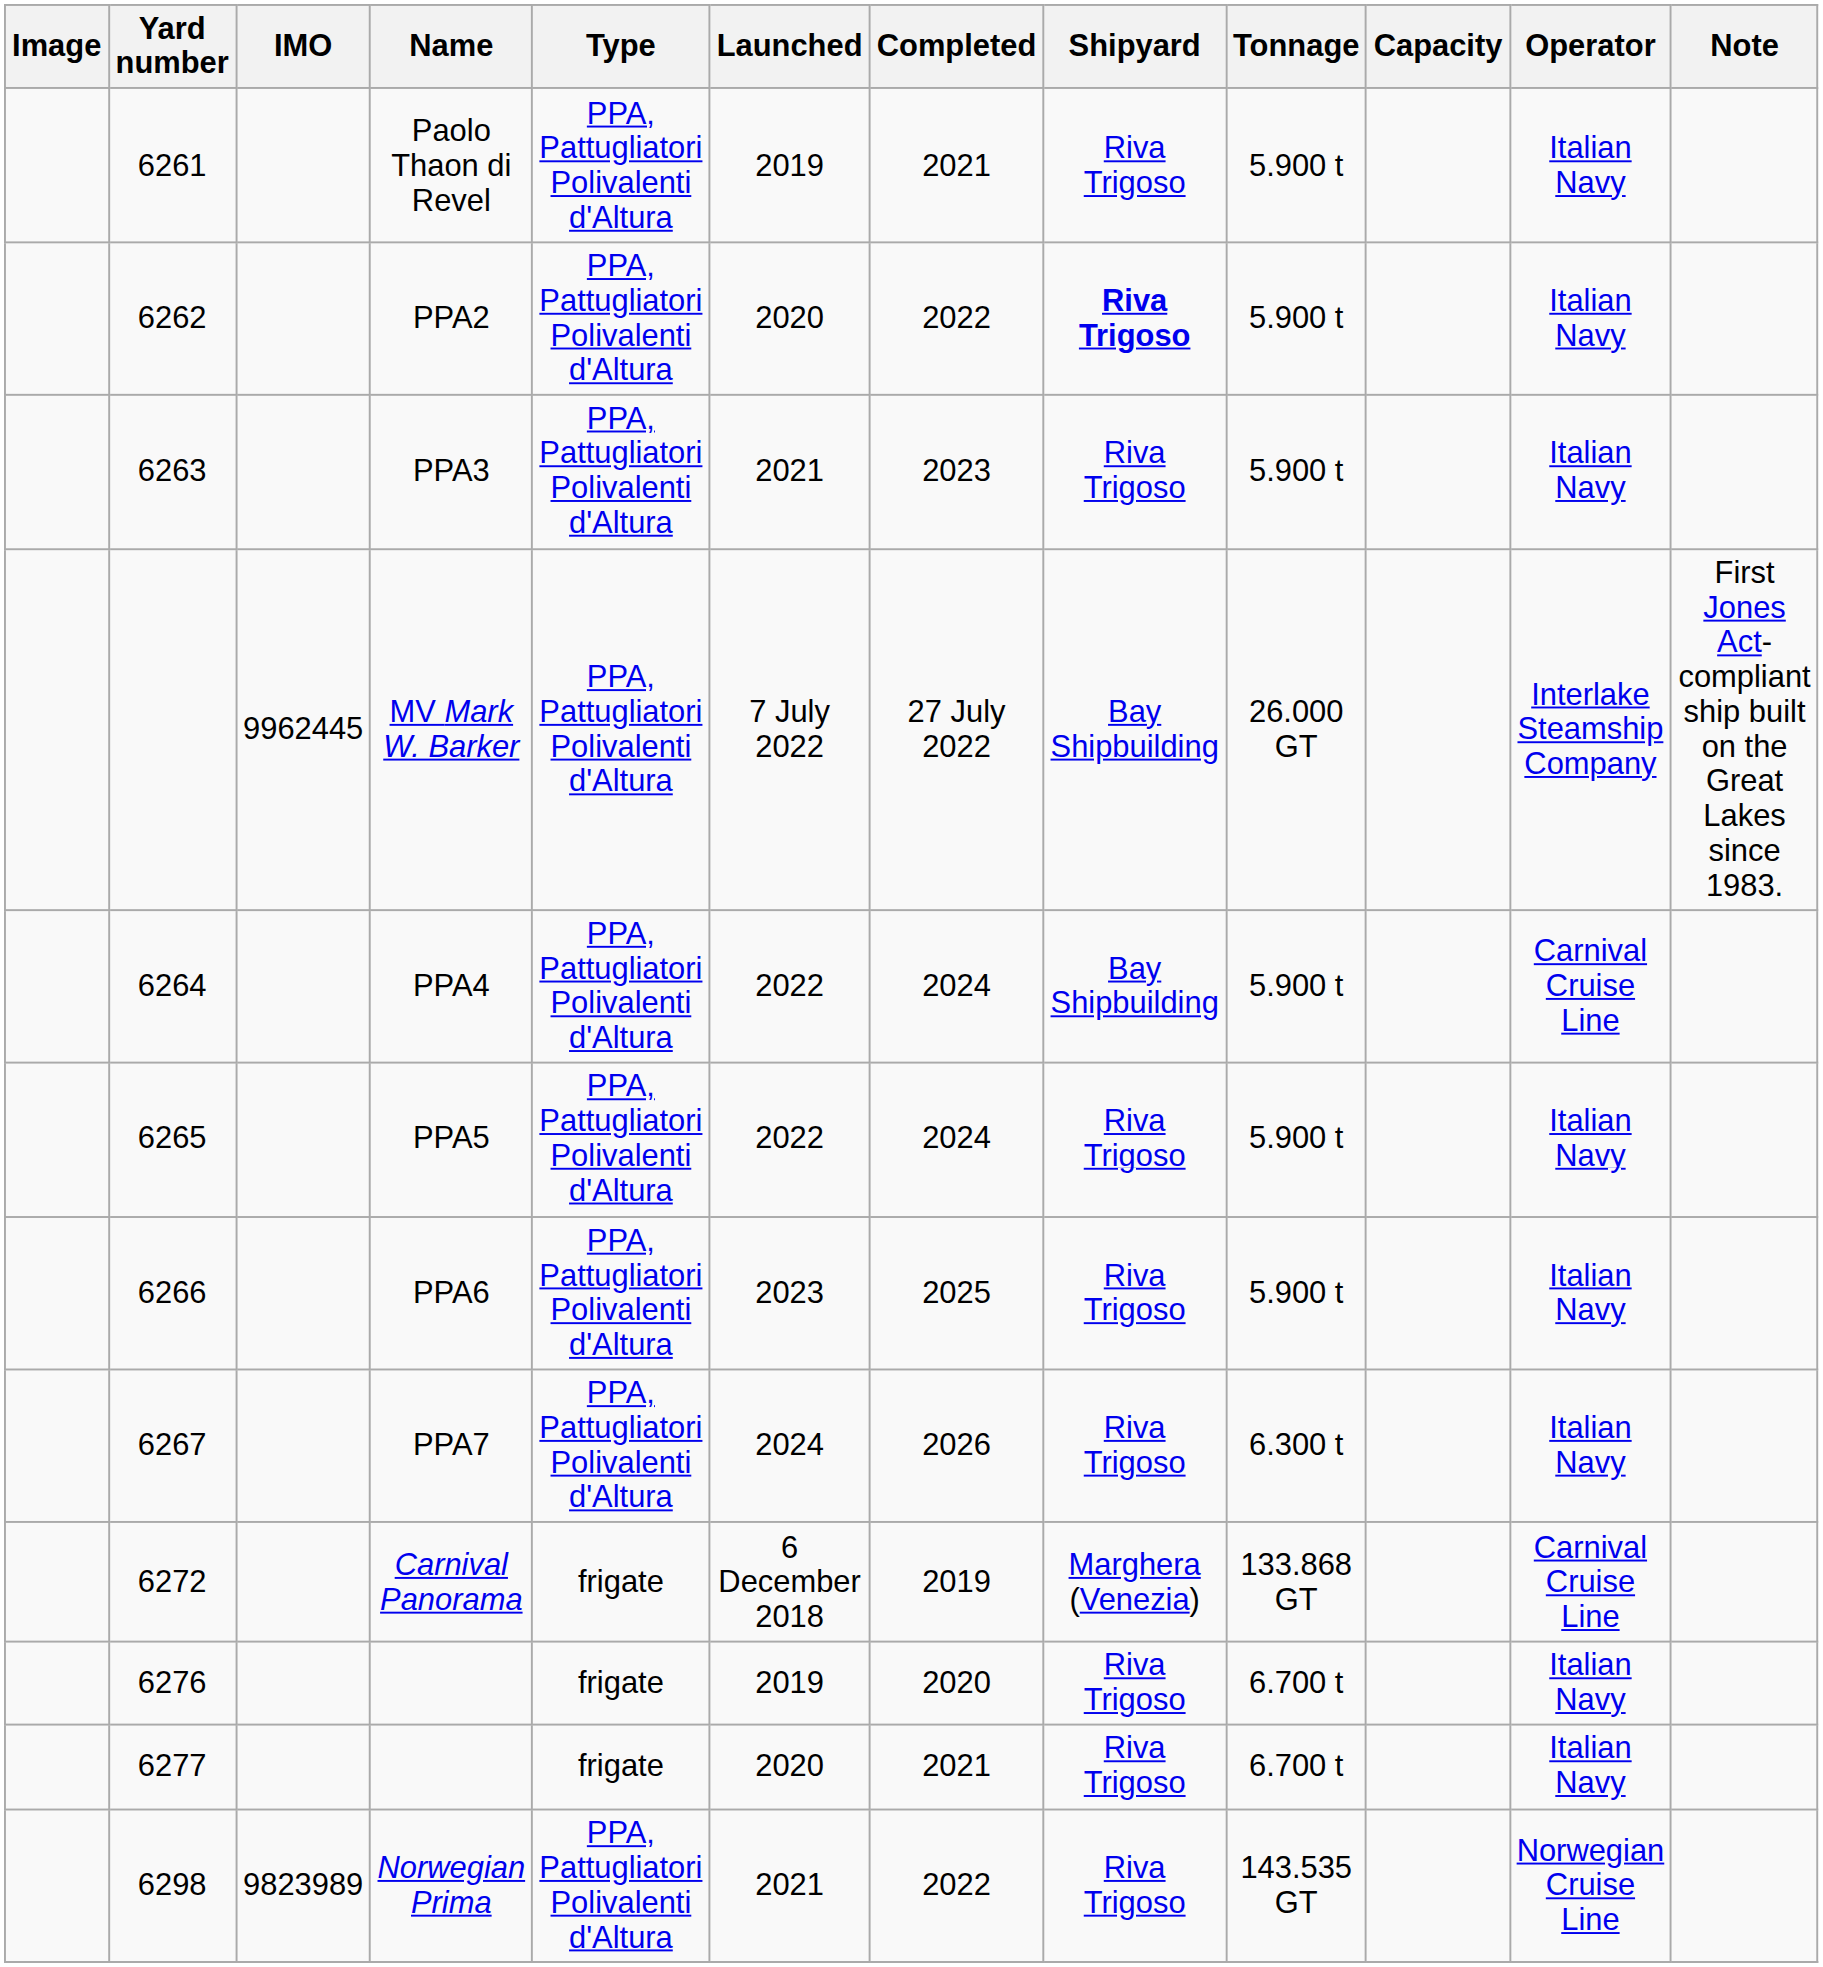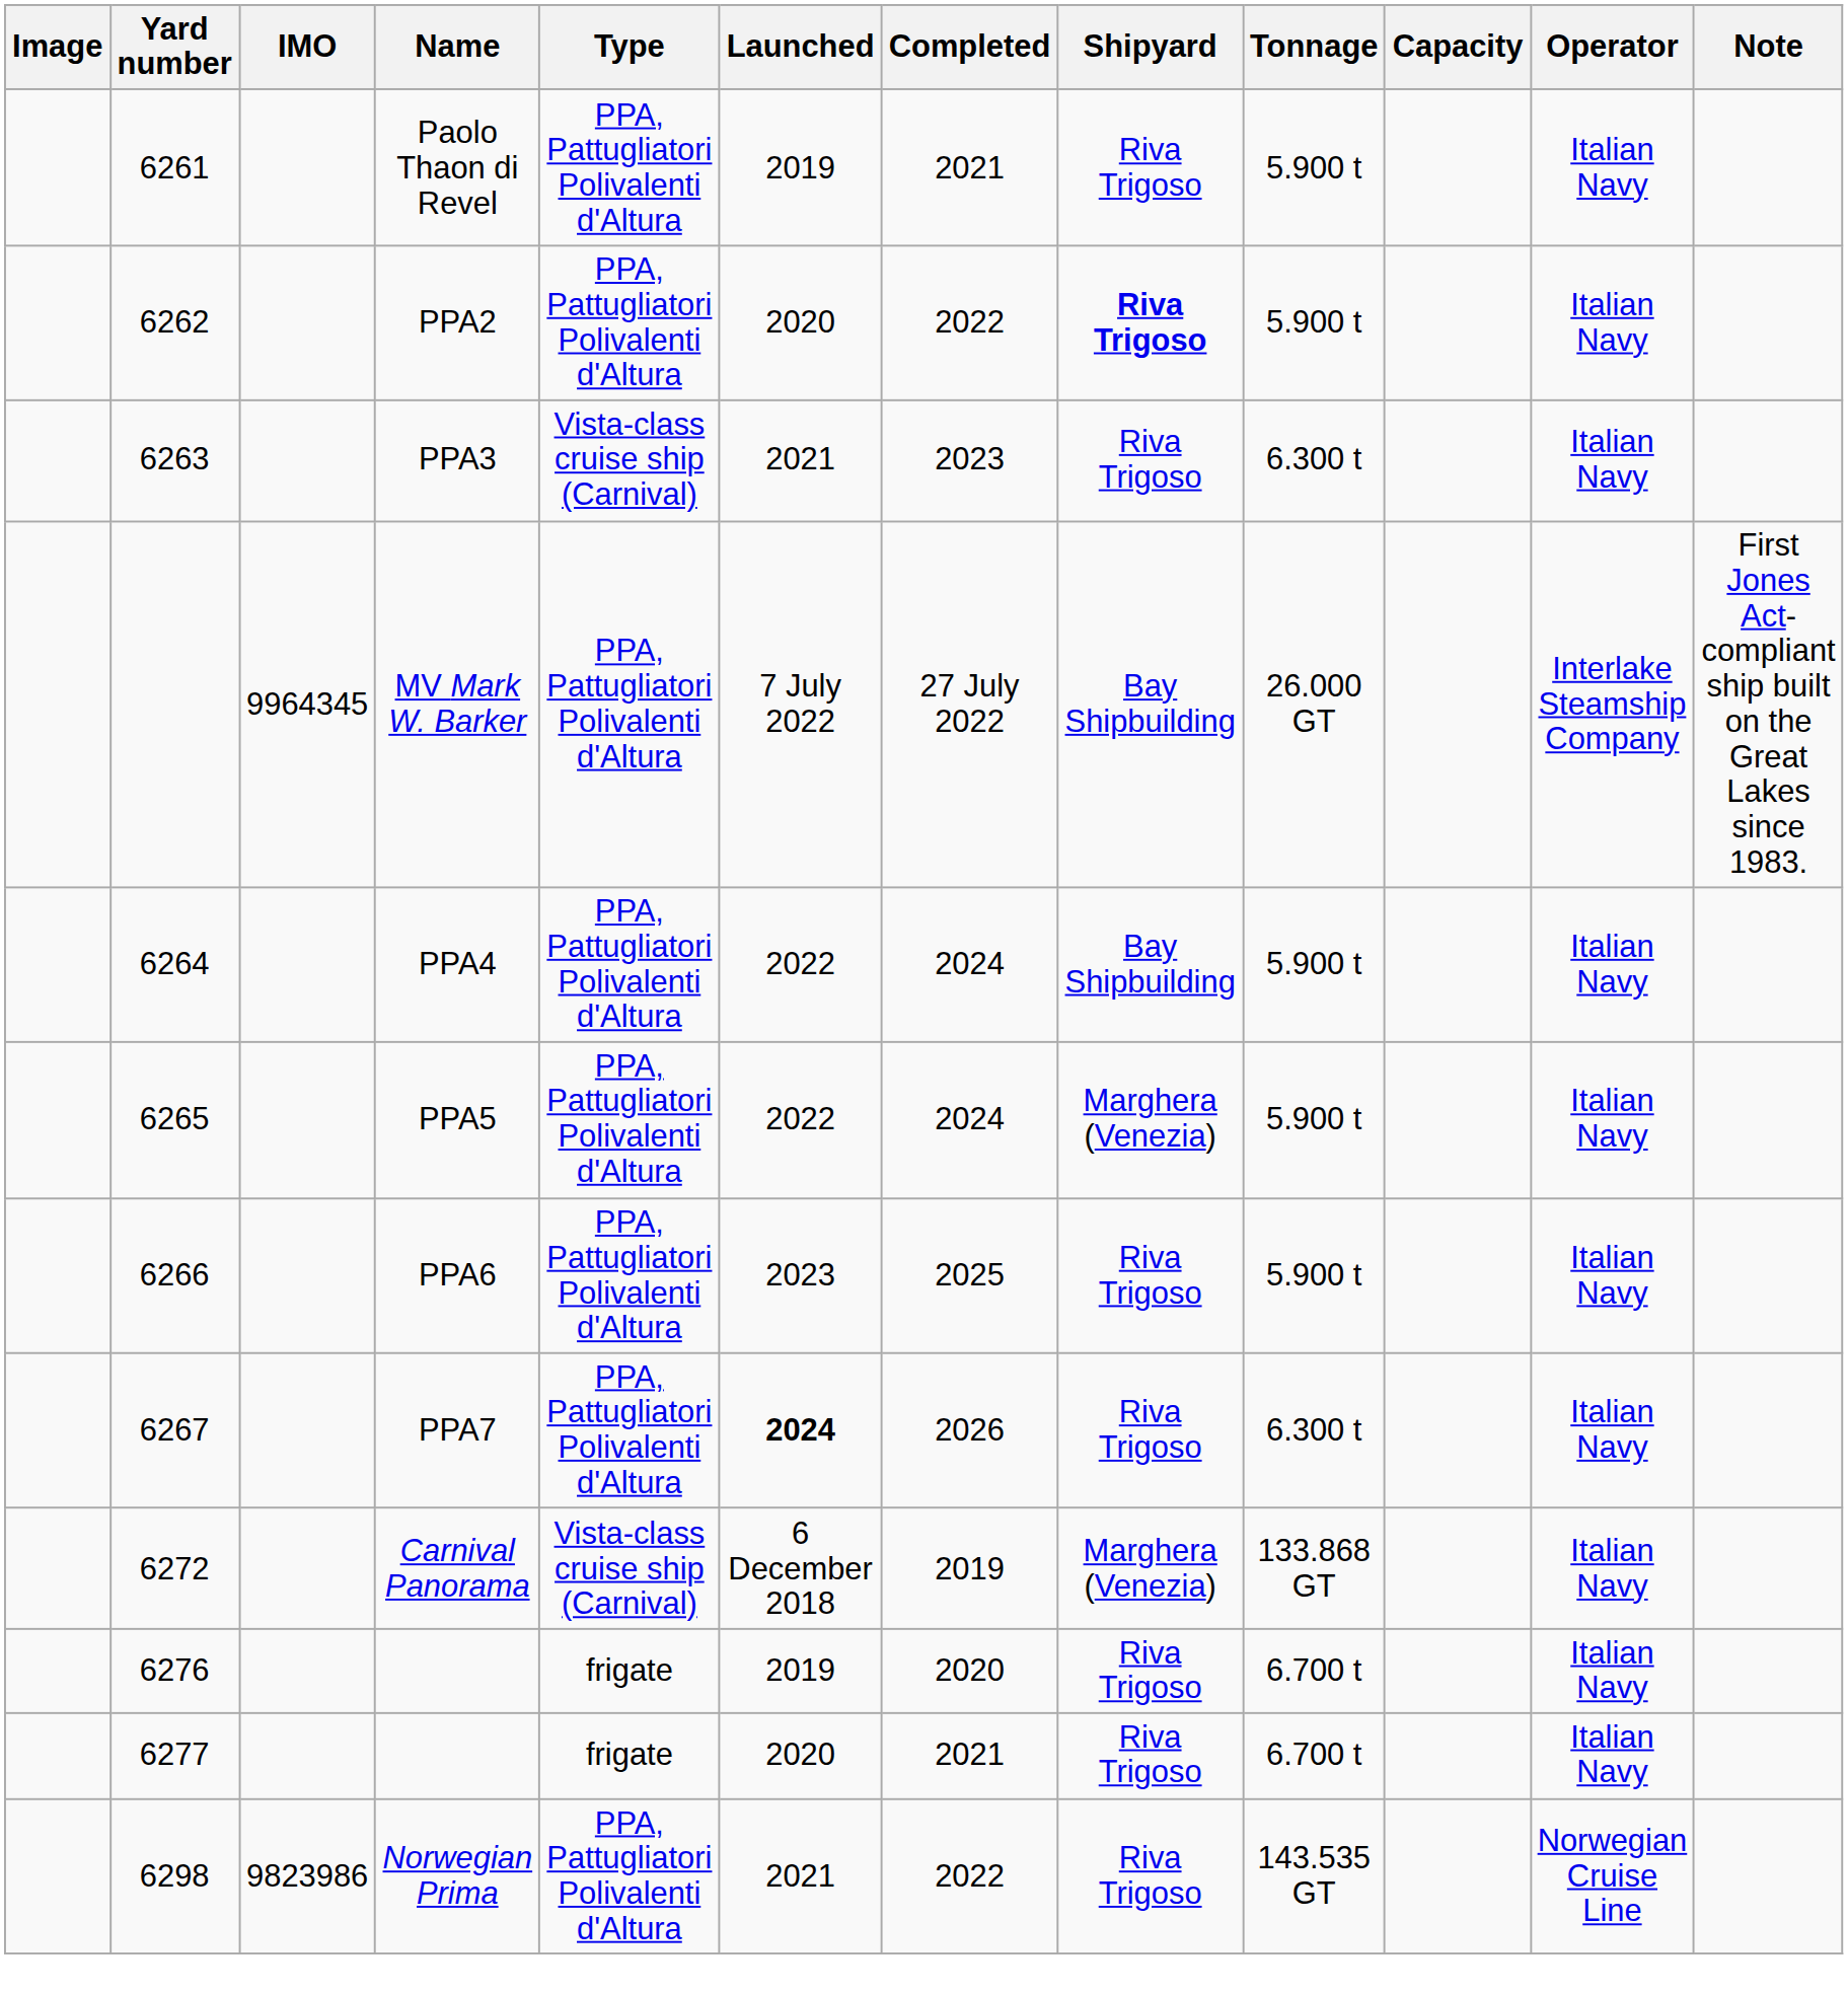 <table class="sortable wikitable" style="text-align:center;">
 <tr>
 <th>Image</th>
 <th>Yard number</th>
 <th>IMO</th>
 <th>Name</th>
 <th>Type</th>
 <th>Launched</th>
 <th>Completed</th>
 <th>Shipyard</th>
 <th>Tonnage</th>
 <th>Capacity</th>
 <th>Operator</th>
 <th>Note</th>
 </tr>
 <tr>
 <td></td>
 <td>6261</td>
 <td></td>
 <td>Paolo Thaon di Revel</td>
 <td><a href='#'>PPA, Pattugliatori Polivalenti d'Altura</a></td>
 <td>2019</td>
 <td>2021</td>
 <td><a href='#'>Riva Trigoso</a></td>
 <td>5.900 t</td>
 <td></td>
 <td><a href='#'>Italian Navy</a></td>
 <td></td>
 </tr>
 <tr>
 <td></td>
 <td>6262</td>
 <td></td>
 <td>PPA2</td>
 <td><a href='#'>PPA, Pattugliatori Polivalenti d'Altura</a></td>
 <td>2020</td>
 <td>2022</td>
 <td><strong><a href='#'>Riva Trigoso</a></strong></td>
 <td>5.900 t</td>
 <td></td>
 <td><a href='#'>Italian Navy</a></td>
 <td></td>
 </tr>
 <tr>
 <td></td>
 <td>6263</td>
 <td></td>
 <td>PPA3</td>
-<td><a href='#'>PPA, Pattugliatori Polivalenti d'Altura</a></td>
+<td><a href='#'>Vista-class cruise ship (Carnival)</a></td>
 <td>2021</td>
 <td>2023</td>
 <td><a href='#'>Riva Trigoso</a></td>
-<td>5.900 t</td>
+<td>6.300 t</td>
 <td></td>
 <td><a href='#'>Italian Navy</a></td>
 <td></td>
 </tr>
 <tr>
 <td></td>
 <td></td>
-<td>9962445</td>
+<td>9964345</td>
 <td><a href='#'>MV <em>Mark W. Barker</em></a></td>
 <td><a href='#'>PPA, Pattugliatori Polivalenti d'Altura</a></td>
 <td>7 July 2022</td>
 <td>27 July 2022</td>
 <td><a href='#'>Bay Shipbuilding</a></td>
 <td>26.000 GT</td>
 <td></td>
 <td><a href='#'>Interlake Steamship Company</a></td>
 <td>First <a href='#'>Jones Act</a>-compliant ship built on the Great Lakes since 1983.</td>
 </tr>
 <tr>
 <td></td>
 <td>6264</td>
 <td></td>
 <td>PPA4</td>
 <td><a href='#'>PPA, Pattugliatori Polivalenti d'Altura</a></td>
 <td>2022</td>
 <td>2024</td>
 <td><a href='#'>Bay Shipbuilding</a></td>
 <td>5.900 t</td>
 <td></td>
-<td><a href='#'>Carnival Cruise Line</a></td>
+<td><a href='#'>Italian Navy</a></td>
 <td></td>
 </tr>
 <tr>
 <td></td>
 <td>6265</td>
 <td></td>
 <td>PPA5</td>
 <td><a href='#'>PPA, Pattugliatori Polivalenti d'Altura</a></td>
 <td>2022</td>
 <td>2024</td>
-<td><a href='#'>Riva Trigoso</a></td>
+<td><a href='#'>Marghera</a> (<a href='#'>Venezia</a>)</td>
 <td>5.900 t</td>
 <td></td>
 <td><a href='#'>Italian Navy</a></td>
 <td></td>
 </tr>
 <tr>
 <td></td>
 <td>6266</td>
 <td></td>
 <td>PPA6</td>
 <td><a href='#'>PPA, Pattugliatori Polivalenti d'Altura</a></td>
 <td>2023</td>
 <td>2025</td>
 <td><a href='#'>Riva Trigoso</a></td>
 <td>5.900 t</td>
 <td></td>
 <td><a href='#'>Italian Navy</a></td>
 <td></td>
 </tr>
 <tr>
 <td></td>
 <td>6267</td>
 <td></td>
 <td>PPA7</td>
 <td><a href='#'>PPA, Pattugliatori Polivalenti d'Altura</a></td>
-<td>2024</td>
+<td><strong>2024</strong></td>
 <td>2026</td>
 <td><a href='#'>Riva Trigoso</a></td>
 <td>6.300 t</td>
 <td></td>
 <td><a href='#'>Italian Navy</a></td>
 <td></td>
 </tr>
 <tr>
 <td></td>
 <td>6272</td>
 <td></td>
 <td><em><a href='#'>Carnival Panorama</a></em></td>
-<td> frigate</td>
+<td><a href='#'>Vista-class cruise ship (Carnival)</a></td>
 <td>6 December 2018</td>
 <td>2019</td>
 <td><a href='#'>Marghera</a> (<a href='#'>Venezia</a>)</td>
 <td>133.868 GT</td>
 <td></td>
-<td><a href='#'>Carnival Cruise Line</a></td>
+<td><a href='#'>Italian Navy</a></td>
 <td></td>
 </tr>
 <tr>
 <td></td>
 <td>6276</td>
 <td></td>
 <td></td>
 <td> frigate</td>
 <td>2019</td>
 <td>2020</td>
 <td><a href='#'>Riva Trigoso</a></td>
 <td>6.700 t</td>
 <td></td>
 <td><a href='#'>Italian Navy</a></td>
 <td></td>
 </tr>
 <tr>
 <td></td>
 <td>6277</td>
 <td></td>
 <td></td>
 <td> frigate</td>
 <td>2020</td>
 <td>2021</td>
 <td><a href='#'>Riva Trigoso</a></td>
 <td>6.700 t</td>
 <td></td>
 <td><a href='#'>Italian Navy</a></td>
 <td></td>
 </tr>
 <tr>
 <td></td>
 <td>6298</td>
-<td>9823989</td>
+<td>9823986</td>
 <td><em><a href='#'>Norwegian Prima</a></em></td>
 <td><a href='#'>PPA, Pattugliatori Polivalenti d'Altura</a></td>
 <td>2021</td>
 <td>2022</td>
 <td><a href='#'>Riva Trigoso</a></td>
 <td>143.535 GT</td>
 <td></td>
 <td><a href='#'>Norwegian Cruise Line</a></td>
 <td></td>
 </tr>
 <tr>
 </tr>
 </table>
